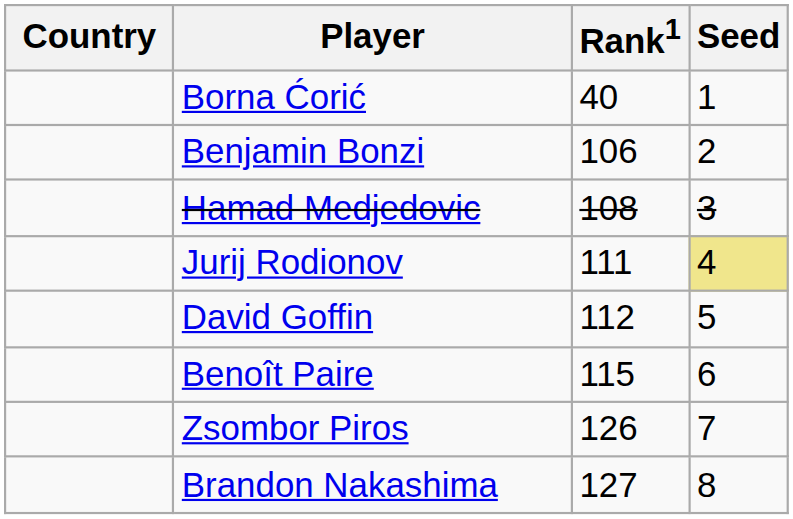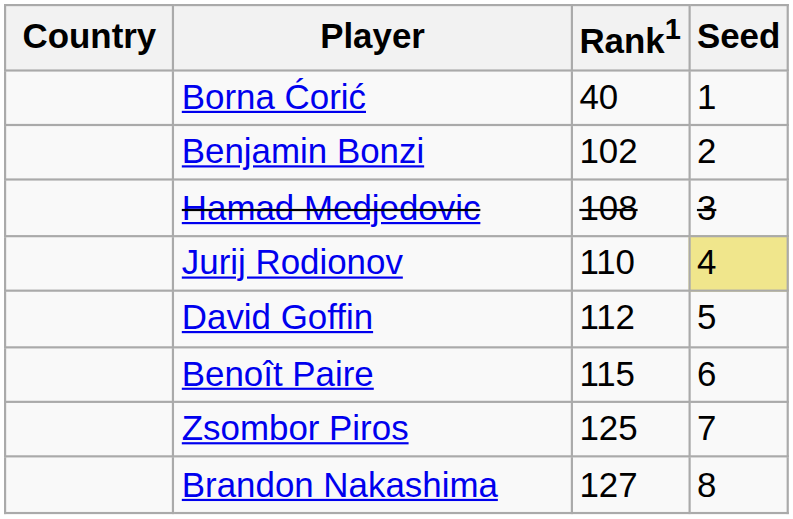 <table class="sortable wikitable">
 <tr>
 <th width="70">Country</th>
 <th width="175">Player</th>
 <th>Rank<sup>1</sup></th>
 <th>Seed</th>
 </tr>
 <tr>
 <td></td>
 <td><a href='#'>Borna Ćorić</a></td>
 <td>40</td>
 <td>1</td>
 </tr>
 <tr>
 <td></td>
 <td><a href='#'>Benjamin Bonzi</a></td>
-<td>106</td>
+<td>102</td>
 <td>2</td>
 </tr>
 <tr>
 <td><s></s></td>
 <td><s><a href='#'>Hamad Medjedovic</a></s></td>
 <td><s>108</s></td>
 <td><s>3</s></td>
 </tr>
 <tr>
 <td></td>
 <td><a href='#'>Jurij Rodionov</a></td>
-<td>111</td>
+<td>110</td>
 <td style="background: khaki;">4</td>
 </tr>
 <tr>
 <td></td>
 <td><a href='#'>David Goffin</a></td>
 <td>112</td>
 <td>5</td>
 </tr>
 <tr>
 <td></td>
 <td><a href='#'>Benoît Paire</a></td>
 <td>115</td>
 <td>6</td>
 </tr>
 <tr>
 <td></td>
 <td><a href='#'>Zsombor Piros</a></td>
-<td>126</td>
+<td>125</td>
 <td>7</td>
 </tr>
 <tr>
 <td></td>
 <td><a href='#'>Brandon Nakashima</a></td>
 <td>127</td>
 <td>8</td>
 </tr>
 </table>
